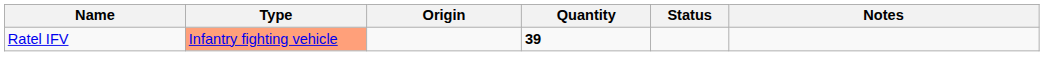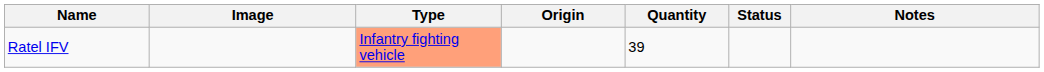 <table class="wikitable" style="width:90%;">
 <tr>
 <th width=14%>Name</th>
+<th width=20%>Image</th>
 <th width=14%>Type</th>
 <th width=12%>Origin</th>
 <th width=10%>Quantity</th>
 <th width=06%>Status</th>
 <th width=24%>Notes</th>
 </tr>
 <tr>
 <td><a href='#'>Ratel IFV</a></td>
+<td></td>
 <td style="background: lightsalmon;"><a href='#'>Infantry fighting vehicle</a></td>
 <td></td>
-<td><strong>39</strong></td>
+<td>39</td>
 <td></td>
 <td></td>
 </tr>
 </table>
